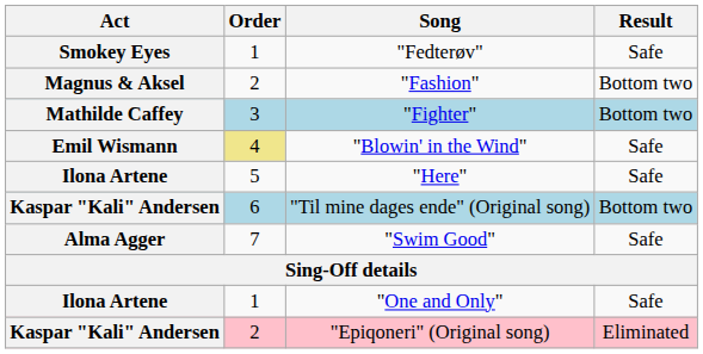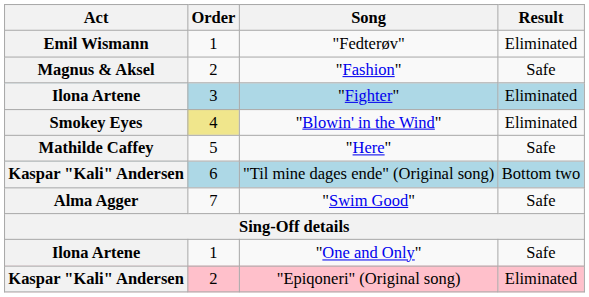 <table class="wikitable plainrowheaders" style="text-align:center;">
 <tr>
 <th scope="col">Act</th>
 <th scope="col">Order</th>
 <th scope="col">Song</th>
 <th scope="col">Result</th>
 </tr>
 <tr>
-<th scope=row>Smokey Eyes</th>
+<th scope=row>Emil Wismann</th>
 <td>1</td>
 <td>"Fedterøv"</td>
-<td>Safe</td>
+<td>Eliminated</td>
 </tr>
 <tr>
 <th scope=row>Magnus & Aksel</th>
 <td>2</td>
 <td>"<a href='#'>Fashion</a>"</td>
-<td>Bottom two</td>
+<td>Safe</td>
 </tr>
 <tr style="background:lightblue">
-<th scope=row>Mathilde Caffey</th>
+<th scope=row>Ilona Artene</th>
 <td>3</td>
 <td>"<a href='#'>Fighter</a>"</td>
-<td>Bottom two</td>
+<td>Eliminated</td>
 </tr>
 <tr>
-<th scope=row>Emil Wismann</th>
+<th scope=row>Smokey Eyes</th>
 <td style="background: khaki;">4</td>
 <td>"<a href='#'>Blowin' in the Wind</a>"</td>
-<td>Safe</td>
+<td>Eliminated</td>
 </tr>
 <tr>
-<th scope=row>Ilona Artene</th>
+<th scope=row>Mathilde Caffey</th>
 <td>5</td>
 <td>"<a href='#'>Here</a>"</td>
 <td>Safe</td>
 </tr>
 <tr style="background:lightblue">
 <th scope=row>Kaspar "Kali" Andersen</th>
 <td>6</td>
 <td>"Til mine dages ende" (Original song)</td>
 <td>Bottom two</td>
 </tr>
 <tr>
 <th scope=row>Alma Agger</th>
 <td>7</td>
 <td>"<a href='#'>Swim Good</a>"</td>
 <td>Safe</td>
 </tr>
 <tr>
 <th colspan="4">Sing-Off details</th>
 </tr>
 <tr>
 <th scope="row">Ilona Artene</th>
 <td>1</td>
 <td>"<a href='#'>One and Only</a>"</td>
 <td>Safe</td>
 </tr>
 <tr style="background:pink">
 <th scope="row">Kaspar "Kali" Andersen</th>
 <td>2</td>
 <td>"Epiqoneri" (Original song)</td>
 <td>Eliminated</td>
 </tr>
 </table>
